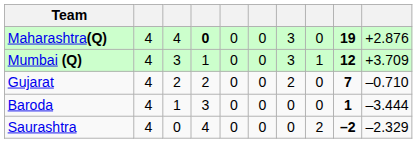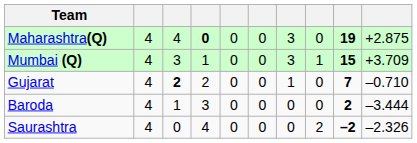 <table class="wikitable" style="text-align:center">
 <tr>
 <th style="width:140px;">Team</th>
 <th style="width:25px;"></th>
 <th style="width:25px;"></th>
 <th style="width:25px;"></th>
 <th style="width:25px;"></th>
 <th style="width:25px;"></th>
 <th style="width:25px;"></th>
 <th style="width:25px;"></th>
 <th style="width:25px;"></th>
 <th style="width:40px;"></th>
 </tr>
 <tr style="background:#cfc;">
 <td style="text-align:left"><a href='#'>Maharashtra</a><strong>(Q)</strong></td>
 <td>4</td>
 <td>4</td>
 <td><strong>0</strong></td>
 <td>0</td>
 <td>0</td>
 <td>3</td>
 <td>0</td>
 <td><strong>19</strong></td>
-<td>+2.876</td>
+<td>+2.875</td>
 </tr>
 <tr style="background:#cfc;">
 <td style="text-align:left"><a href='#'>Mumbai</a> <strong>(Q)</strong></td>
 <td>4</td>
 <td>3</td>
 <td>1</td>
 <td>0</td>
 <td>0</td>
 <td>3</td>
 <td>1</td>
-<td><strong>12</strong></td>
+<td><strong>15</strong></td>
 <td>+3.709</td>
 </tr>
 <tr>
 <td style="text-align:left"><a href='#'>Gujarat</a></td>
 <td>4</td>
-<td>2</td>
+<td><strong>2</strong></td>
 <td>2</td>
 <td>0</td>
 <td>0</td>
-<td>2</td>
+<td>1</td>
 <td>0</td>
 <td><strong>7</strong></td>
 <td>–0.710</td>
 </tr>
 <tr>
 <td style="text-align:left"><a href='#'>Baroda</a></td>
 <td>4</td>
 <td>1</td>
 <td>3</td>
 <td>0</td>
 <td>0</td>
 <td>0</td>
 <td>0</td>
-<td><strong>1</strong></td>
+<td><strong>2</strong></td>
 <td>–3.444</td>
 </tr>
 <tr>
 <td style="text-align:left"><a href='#'>Saurashtra</a></td>
 <td>4</td>
 <td>0</td>
 <td>4</td>
 <td>0</td>
 <td>0</td>
 <td>0</td>
 <td>2</td>
 <td><strong>–2</strong></td>
-<td>–2.329</td>
+<td>–2.326</td>
 </tr>
 </table>
